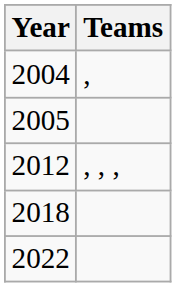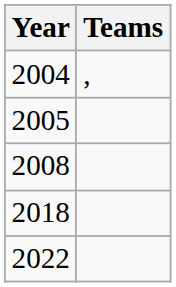 <table class="wikitable" style="text-align: left;">
 <tr>
 <th>Year</th>
 <th>Teams</th>
 </tr>
 <tr>
 <td>2004</td>
 <td>, </td>
 </tr>
 <tr>
 <td>2005</td>
 <td></td>
 </tr>
 <tr>
-<td>2012</td>
-<td>, , , </td>
+<td>2008</td>
+<td></td>
 </tr>
 <tr>
 <td>2018</td>
 <td></td>
 </tr>
 <tr>
 <td>2022</td>
 <td></td>
 </tr>
 </table>
